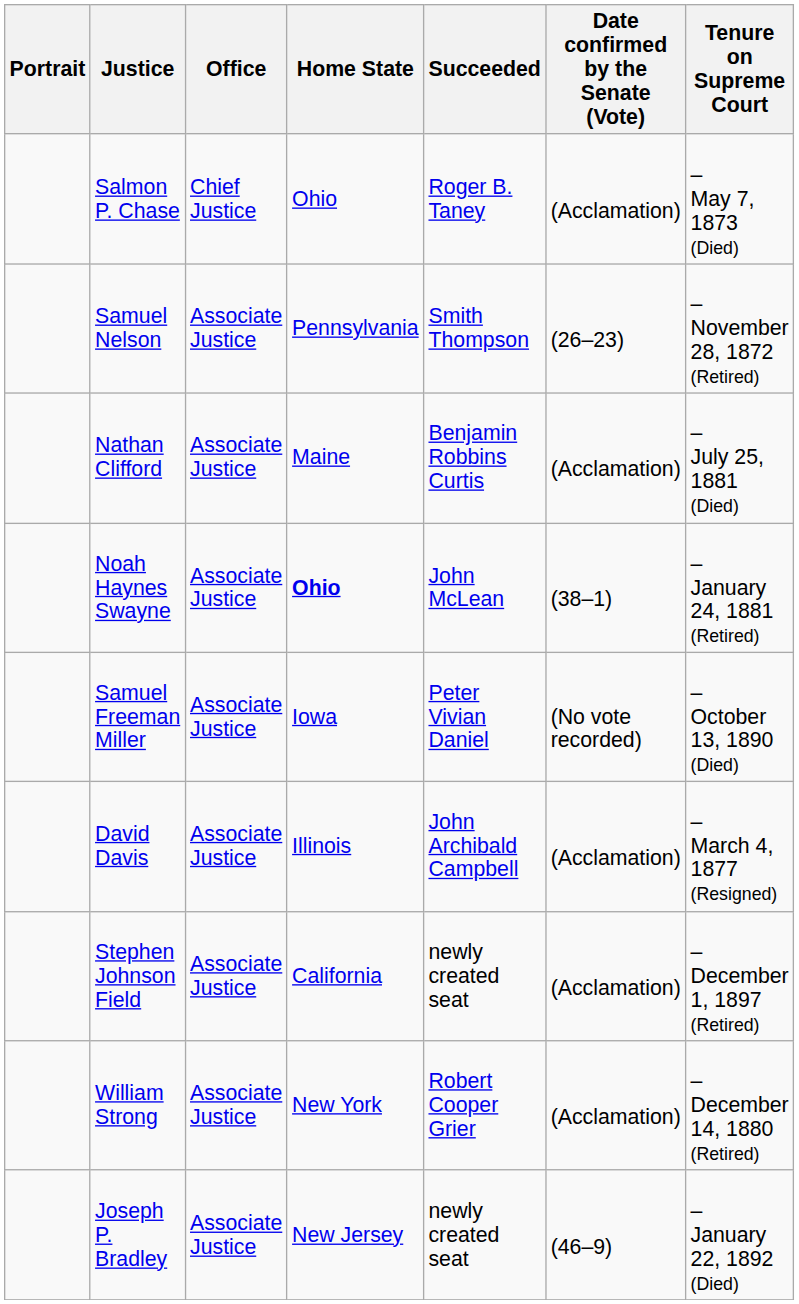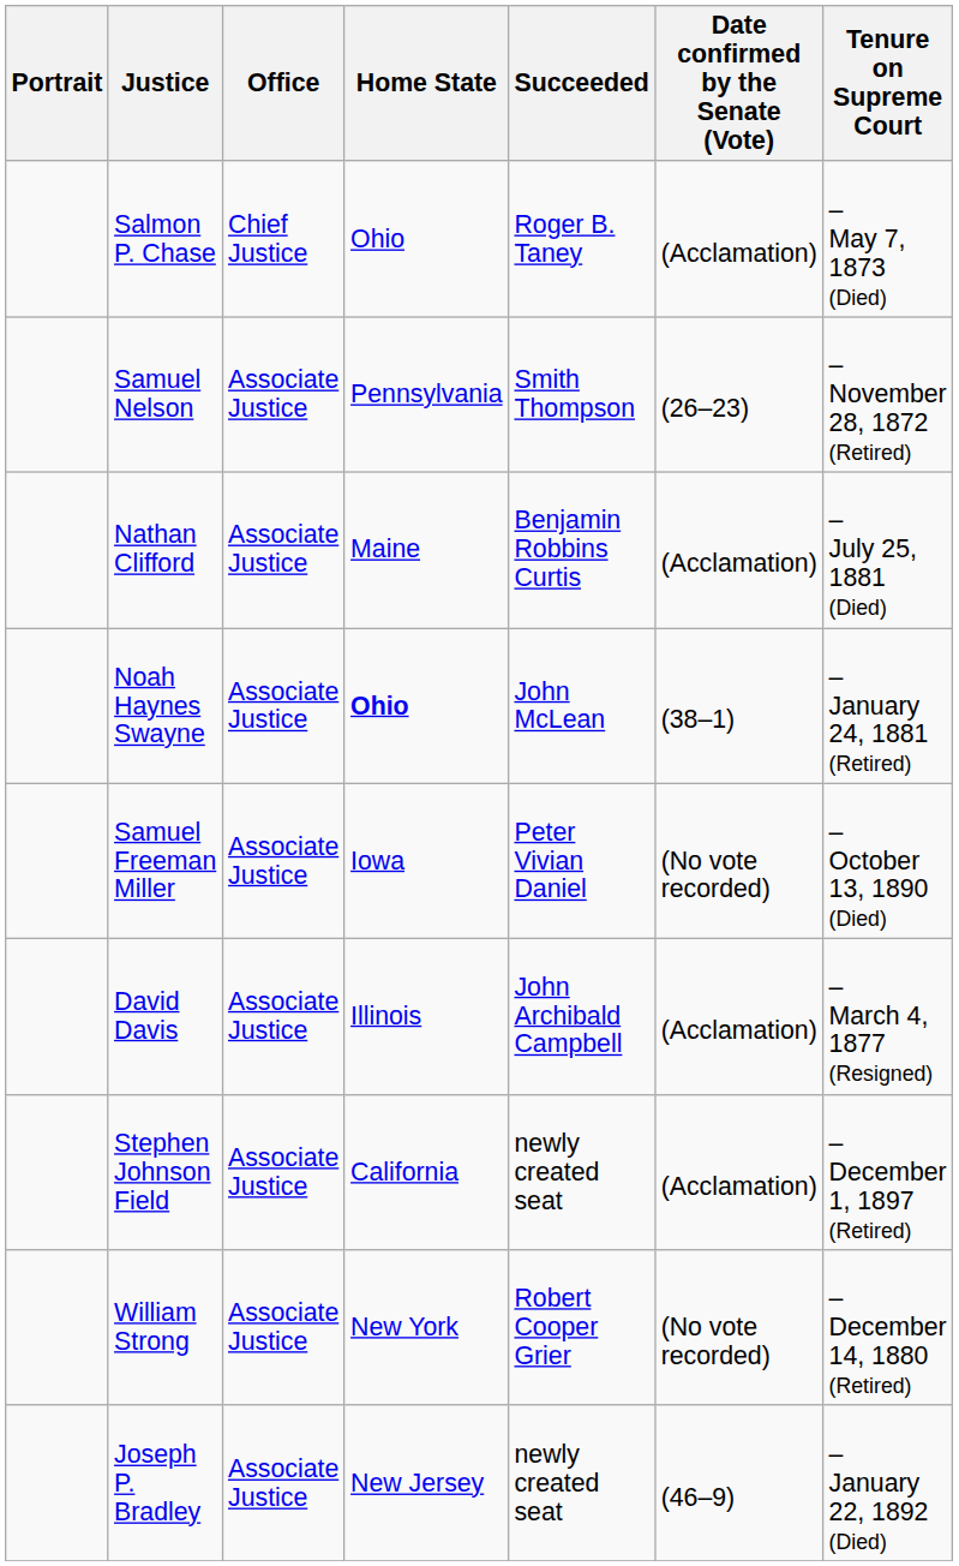 <table class="wikitable sortable">
 <tr>
 <th scope="col" style="width: 10px;">Portrait</th>
 <th scope="col" style="width: 10px;">Justice</th>
 <th scope="col" style="width: 10px;">Office</th>
 <th scope="col" style="width: 10px;">Home State</th>
 <th scope="col" style="width: 10px;">Succeeded</th>
 <th scope="col" style="width: 10px;">Date confirmed by the Senate<br>(Vote)</th>
 <th scope="col" style="width: 10px;">Tenure on Supreme Court</th>
 </tr>
 <tr>
 <td></td>
 <td><a href='#'>Salmon P. Chase</a></td>
 <td><a href='#'>Chief Justice</a></td>
 <td><a href='#'>Ohio</a></td>
 <td><a href='#'>Roger B. Taney</a></td>
 <td><br>(Acclamation)</td>
 <td><br>–<br>May 7, 1873<br><small>(Died)</small></td>
 </tr>
 <tr>
 <td></td>
 <td><a href='#'>Samuel Nelson</a></td>
 <td><a href='#'>Associate Justice</a></td>
 <td><a href='#'>Pennsylvania</a></td>
 <td><a href='#'>Smith Thompson</a></td>
 <td><br>(26–23)</td>
 <td><br>–<br>November 28, 1872<br><small>(Retired)</small></td>
 </tr>
 <tr>
 <td></td>
 <td><a href='#'>Nathan Clifford</a></td>
 <td><a href='#'>Associate Justice</a></td>
 <td><a href='#'>Maine</a></td>
 <td><a href='#'>Benjamin Robbins Curtis</a></td>
 <td><br>(Acclamation)</td>
 <td><br>–<br>July 25, 1881<br><small>(Died)</small></td>
 </tr>
 <tr>
 <td></td>
 <td><a href='#'>Noah Haynes Swayne</a></td>
 <td><a href='#'>Associate Justice</a></td>
 <td><strong><a href='#'>Ohio</a></strong></td>
 <td><a href='#'>John McLean</a></td>
 <td><br>(38–1)</td>
 <td><br>–<br>January 24, 1881<br><small>(Retired)</small></td>
 </tr>
 <tr>
 <td></td>
 <td><a href='#'>Samuel Freeman Miller</a></td>
 <td><a href='#'>Associate Justice</a></td>
 <td><a href='#'>Iowa</a></td>
 <td><a href='#'>Peter Vivian Daniel</a></td>
 <td><br>(No vote recorded)</td>
 <td><br>–<br>October 13, 1890<br><small>(Died)</small></td>
 </tr>
 <tr>
 <td></td>
 <td><a href='#'>David Davis</a></td>
 <td><a href='#'>Associate Justice</a></td>
 <td><a href='#'>Illinois</a></td>
 <td><a href='#'>John Archibald Campbell</a></td>
 <td><br>(Acclamation)</td>
 <td><br>–<br>March 4, 1877<br><small>(Resigned)</small></td>
 </tr>
 <tr>
 <td></td>
 <td><a href='#'>Stephen Johnson Field</a></td>
 <td><a href='#'>Associate Justice</a></td>
 <td><a href='#'>California</a></td>
 <td>newly created seat</td>
 <td><br>(Acclamation)</td>
 <td><br>–<br>December 1, 1897<br><small>(Retired)</small></td>
 </tr>
 <tr>
 <td></td>
 <td><a href='#'>William Strong</a></td>
 <td><a href='#'>Associate Justice</a></td>
 <td><a href='#'>New York</a></td>
 <td><a href='#'>Robert Cooper Grier</a></td>
-<td><br>(Acclamation)</td>
+<td><br>(No vote recorded)</td>
 <td><br>–<br>December 14, 1880<br><small>(Retired)</small></td>
 </tr>
 <tr>
 <td></td>
 <td><a href='#'>Joseph P. Bradley</a></td>
 <td><a href='#'>Associate Justice</a></td>
 <td><a href='#'>New Jersey</a></td>
 <td>newly created seat</td>
 <td><br>(46–9)</td>
 <td><br>–<br>January 22, 1892<br><small>(Died)</small></td>
 </tr>
 <tr>
 </tr>
 </table>
